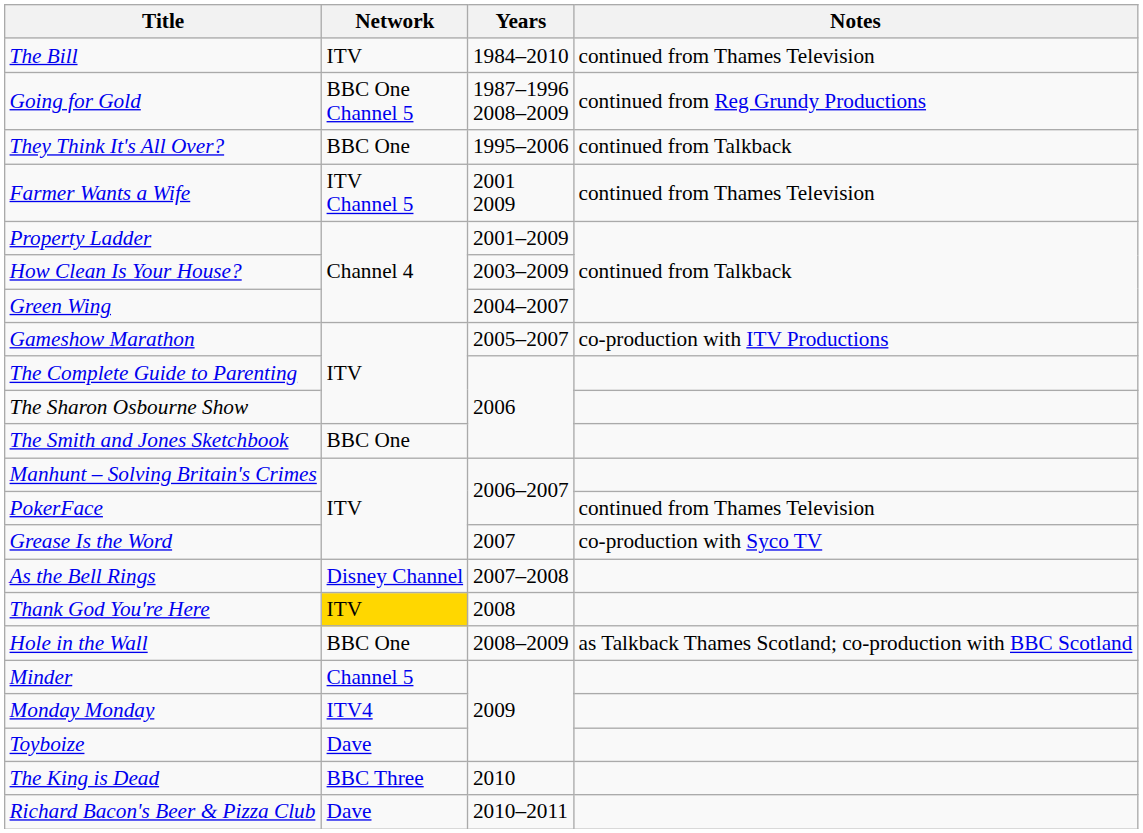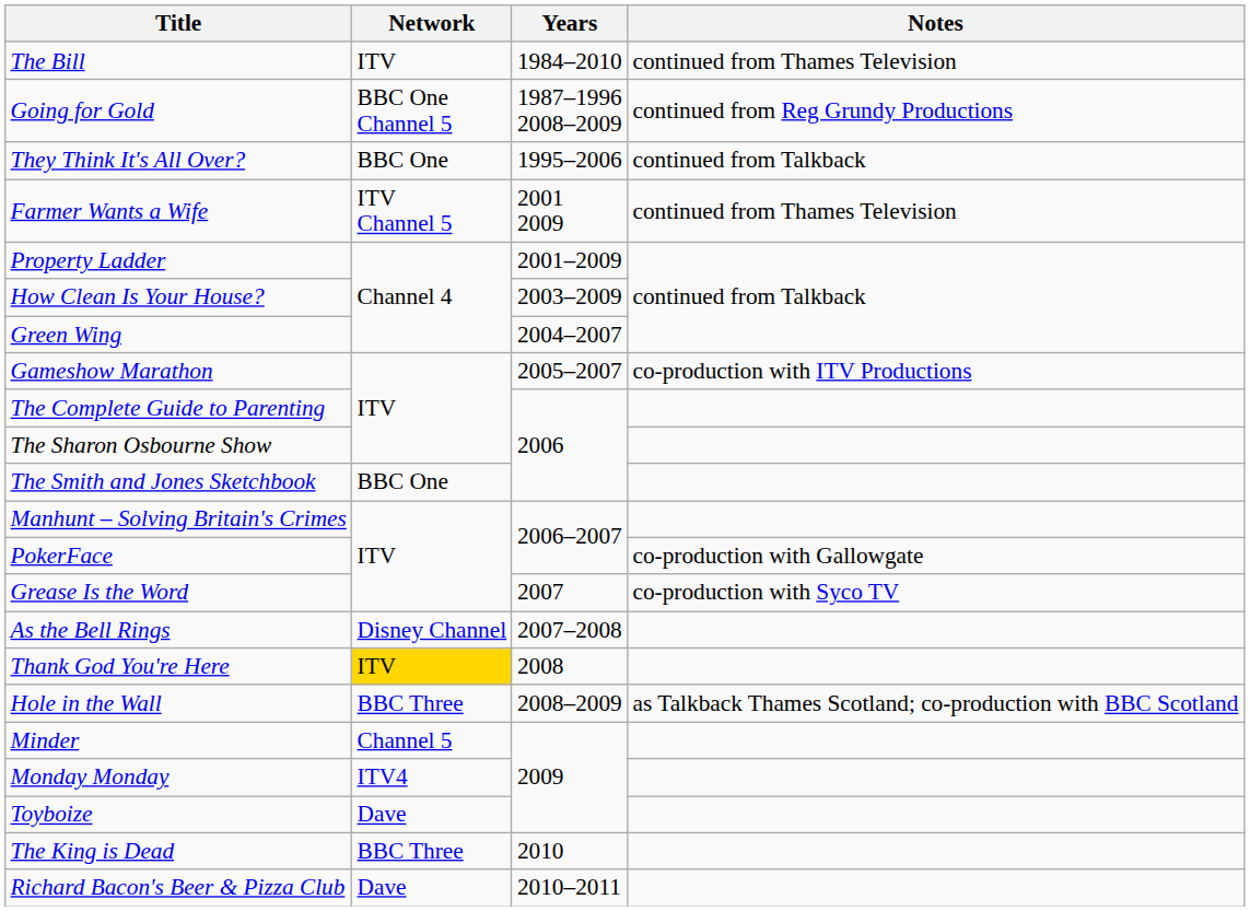 <table class="wikitable sortable">
 <tr>
 <th>Title</th>
 <th>Network</th>
 <th>Years</th>
 <th>Notes</th>
 </tr>
 <tr>
 <td><em><a href='#'>The Bill</a></em></td>
 <td>ITV</td>
 <td>1984–2010</td>
 <td>continued from Thames Television</td>
 </tr>
 <tr>
 <td><em><a href='#'>Going for Gold</a></em></td>
 <td>BBC One<br><a href='#'>Channel 5</a></td>
 <td>1987–1996<br>2008–2009</td>
 <td>continued from <a href='#'>Reg Grundy Productions</a></td>
 </tr>
 <tr>
 <td><em><a href='#'>They Think It's All Over?</a></em></td>
 <td>BBC One</td>
 <td>1995–2006</td>
 <td>continued from Talkback</td>
 </tr>
 <tr>
 <td><em><a href='#'>Farmer Wants a Wife</a></em></td>
 <td>ITV<br><a href='#'>Channel 5</a></td>
 <td>2001<br>2009</td>
 <td>continued from Thames Television</td>
 </tr>
 <tr>
 <td><em><a href='#'>Property Ladder</a></em></td>
 <td rowspan="3">Channel 4</td>
 <td>2001–2009</td>
 <td rowspan="3">continued from Talkback</td>
 </tr>
 <tr>
 <td><em><a href='#'>How Clean Is Your House?</a></em></td>
 <td>2003–2009</td>
 </tr>
 <tr>
 <td><em><a href='#'>Green Wing</a></em></td>
 <td>2004–2007</td>
 </tr>
 <tr>
 <td><em><a href='#'>Gameshow Marathon</a></em></td>
 <td rowspan="3">ITV</td>
 <td>2005–2007</td>
 <td>co-production with <a href='#'>ITV Productions</a></td>
 </tr>
 <tr>
 <td><em><a href='#'>The Complete Guide to Parenting</a></em></td>
 <td rowspan="3">2006</td>
 <td></td>
 </tr>
 <tr>
 <td><em>The Sharon Osbourne Show</em></td>
 <td></td>
 </tr>
 <tr>
 <td><em><a href='#'>The Smith and Jones Sketchbook</a></em></td>
 <td>BBC One</td>
 <td></td>
 </tr>
 <tr>
 <td><em><a href='#'>Manhunt – Solving Britain's Crimes</a></em></td>
 <td rowspan="3">ITV</td>
 <td rowspan="2">2006–2007</td>
 <td></td>
 </tr>
 <tr>
 <td><em><a href='#'>PokerFace</a></em></td>
-<td>continued from Thames Television</td>
+<td>co-production with Gallowgate</td>
 </tr>
 <tr>
 <td><em><a href='#'>Grease Is the Word</a></em></td>
 <td>2007</td>
 <td>co-production with <a href='#'>Syco TV</a></td>
 </tr>
 <tr>
 <td><em><a href='#'>As the Bell Rings</a></em></td>
 <td><a href='#'>Disney Channel</a></td>
 <td>2007–2008</td>
 <td></td>
 </tr>
 <tr>
 <td><em><a href='#'>Thank God You're Here</a></em></td>
 <td style="background: gold;">ITV</td>
 <td>2008</td>
 <td></td>
 </tr>
 <tr>
 <td><em><a href='#'>Hole in the Wall</a></em></td>
-<td>BBC One</td>
+<td><a href='#'>BBC Three</a></td>
 <td>2008–2009</td>
 <td>as Talkback Thames Scotland; co-production with <a href='#'>BBC Scotland</a></td>
 </tr>
 <tr>
 <td><em><a href='#'>Minder</a></em></td>
 <td><a href='#'>Channel 5</a></td>
 <td rowspan="3">2009</td>
 <td></td>
 </tr>
 <tr>
 <td><em><a href='#'>Monday Monday</a></em></td>
 <td><a href='#'>ITV4</a></td>
 <td></td>
 </tr>
 <tr>
 <td><em><a href='#'>Toyboize</a></em></td>
 <td><a href='#'>Dave</a></td>
 <td></td>
 </tr>
 <tr>
 <td><em><a href='#'>The King is Dead</a></em></td>
 <td><a href='#'>BBC Three</a></td>
 <td>2010</td>
 <td></td>
 </tr>
 <tr>
 <td><em><a href='#'>Richard Bacon's Beer & Pizza Club</a></em></td>
 <td><a href='#'>Dave</a></td>
 <td>2010–2011</td>
 <td></td>
 </tr>
 </table>
